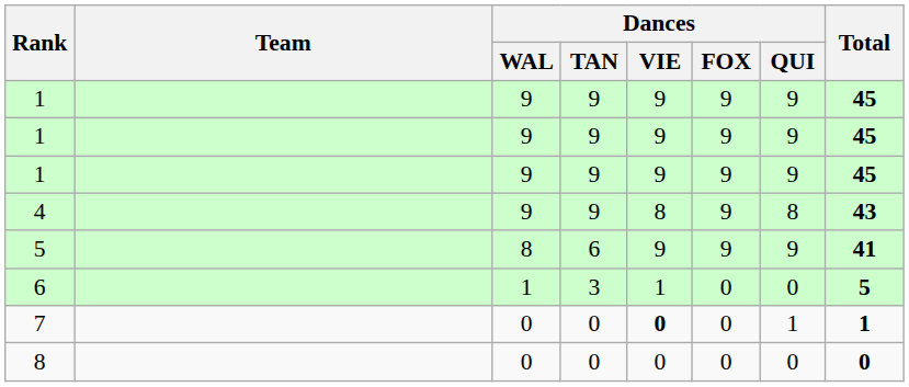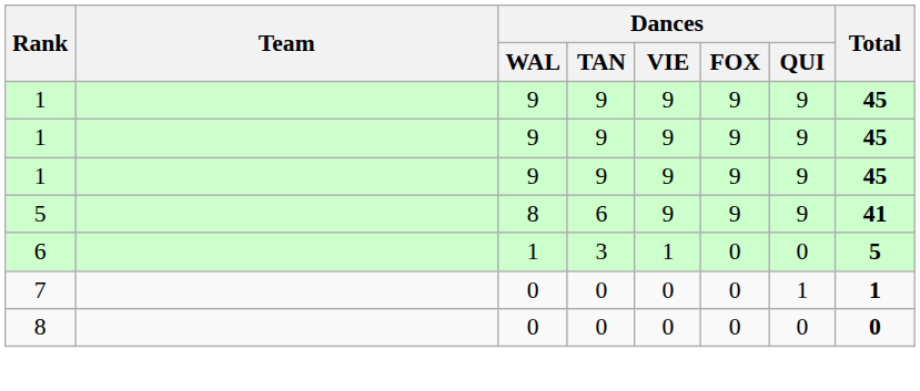 <table class=wikitable style="text-align:center">
 <tr>
 <th rowspan="2" width=40>Rank</th>
 <th rowspan="2" width=380>Team</th>
 <th colspan="5">Dances</th>
 <th rowspan="2" width=50>Total</th>
 </tr>
 <tr>
 <th width=40>WAL</th>
 <th width=40>TAN</th>
 <th width=40>VIE</th>
 <th width=40>FOX</th>
 <th width=40>QUI</th>
 </tr>
 <tr bgcolor="ccffcc">
 <td>1</td>
 <td align=left></td>
 <td>9</td>
 <td>9</td>
 <td>9</td>
 <td>9</td>
 <td>9</td>
 <td><strong>45</strong></td>
 </tr>
 <tr bgcolor="ccffcc">
 <td>1</td>
 <td align=left></td>
 <td>9</td>
 <td>9</td>
 <td>9</td>
 <td>9</td>
 <td>9</td>
 <td><strong>45</strong></td>
 </tr>
 <tr bgcolor="ccffcc">
 <td>1</td>
 <td align=left></td>
 <td>9</td>
 <td>9</td>
 <td>9</td>
 <td>9</td>
 <td>9</td>
 <td><strong>45</strong></td>
 </tr>
 <tr bgcolor="ccffcc">
-<td>4</td>
-<td align=left></td>
-<td>9</td>
-<td>9</td>
-<td>8</td>
-<td>9</td>
-<td>8</td>
-<td><strong>43</strong></td>
-</tr>
-<tr bgcolor="ccffcc">
 <td>5</td>
 <td align=left></td>
 <td>8</td>
 <td>6</td>
 <td>9</td>
 <td>9</td>
 <td>9</td>
 <td><strong>41</strong></td>
 </tr>
 <tr bgcolor="ccffcc">
 <td>6</td>
 <td align=left></td>
 <td>1</td>
 <td>3</td>
 <td>1</td>
 <td>0</td>
 <td>0</td>
 <td><strong>5</strong></td>
 </tr>
 <tr>
 <td>7</td>
 <td align=left></td>
 <td>0</td>
 <td>0</td>
-<td><strong>0</strong></td>
+<td>0</td>
 <td>0</td>
 <td>1</td>
 <td><strong>1</strong></td>
 </tr>
 <tr>
 <td>8</td>
 <td align=left></td>
 <td>0</td>
 <td>0</td>
 <td>0</td>
 <td>0</td>
 <td>0</td>
 <td><strong>0</strong></td>
 </tr>
 </table>
